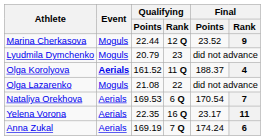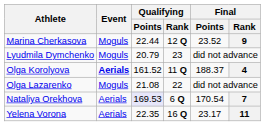 <table class="wikitable" style="font-size:90%">
 <tr>
 <th rowspan="2">Athlete</th>
 <th rowspan="2">Event</th>
 <th colspan="2">Qualifying</th>
 <th colspan="2">Final</th>
 </tr>
 <tr>
 <th>Points</th>
 <th>Rank</th>
 <th>Points</th>
 <th>Rank</th>
 </tr>
 <tr>
 <td><a href='#'>Marina Cherkasova</a></td>
 <td><a href='#'>Moguls</a></td>
 <td align="center">22.44</td>
 <td align="center">12 <strong>Q</strong></td>
 <td align="center">23.52</td>
 <th align="center">9</th>
 </tr>
 <tr>
 <td><a href='#'>Lyudmila Dymchenko</a></td>
 <td><a href='#'>Moguls</a></td>
 <td align="center">20.79</td>
 <td align="center">23</td>
 <td align="center" colspan=2>did not advance</td>
 </tr>
 <tr>
 <td><a href='#'>Olga Korolyova</a></td>
 <td><strong><a href='#'>Aerials</a></strong></td>
 <td align="center">161.52</td>
 <td align="center">11 <strong>Q</strong></td>
 <td align="center">188.37</td>
 <th align="center">4</th>
 </tr>
 <tr>
 <td><a href='#'>Olga Lazarenko</a></td>
 <td><a href='#'>Moguls</a></td>
 <td align="center">21.08</td>
 <td align="center">22</td>
 <td align="center" colspan=2>did not advance</td>
 </tr>
 <tr>
 <td><a href='#'>Nataliya Orekhova</a></td>
 <td><a href='#'>Aerials</a></td>
-<td align="center">169.53</td>
+<td align="center" style="background: lavender;">169.53</td>
 <td align="center">6 <strong>Q</strong></td>
 <td align="center">170.54</td>
 <th align="center">7</th>
 </tr>
 <tr>
 <td><a href='#'>Yelena Vorona</a></td>
 <td><a href='#'>Aerials</a></td>
 <td align="center">22.35</td>
 <td align="center">16 <strong>Q</strong></td>
 <td align="center">23.17</td>
 <th align="center">11</th>
 </tr>
-<tr>
-<td><a href='#'>Anna Zukal</a></td>
-<td><a href='#'>Aerials</a></td>
-<td align="center">169.19</td>
-<td align="center">7 <strong>Q</strong></td>
-<td align="center">174.24</td>
-<th align="center">6</th>
-</tr>
 </table>
